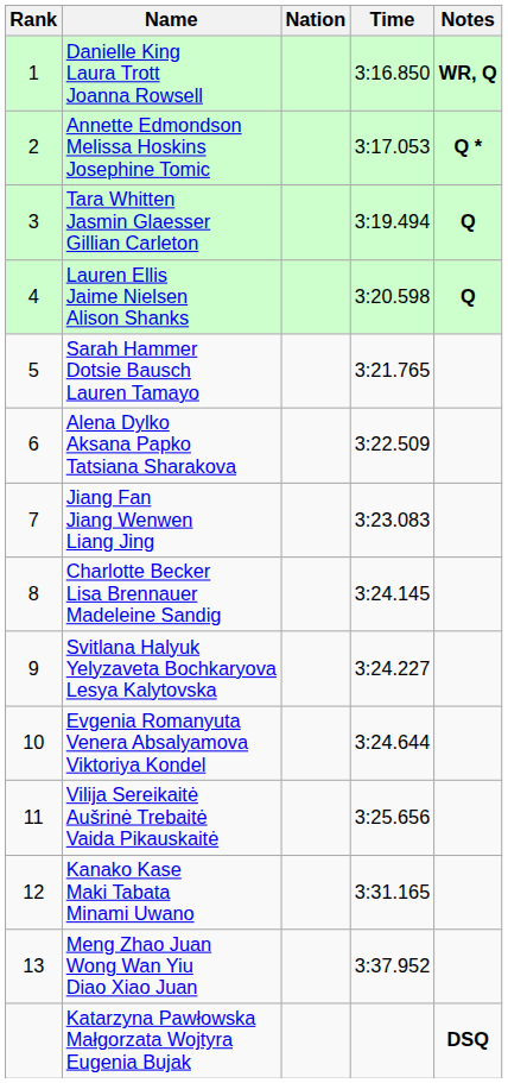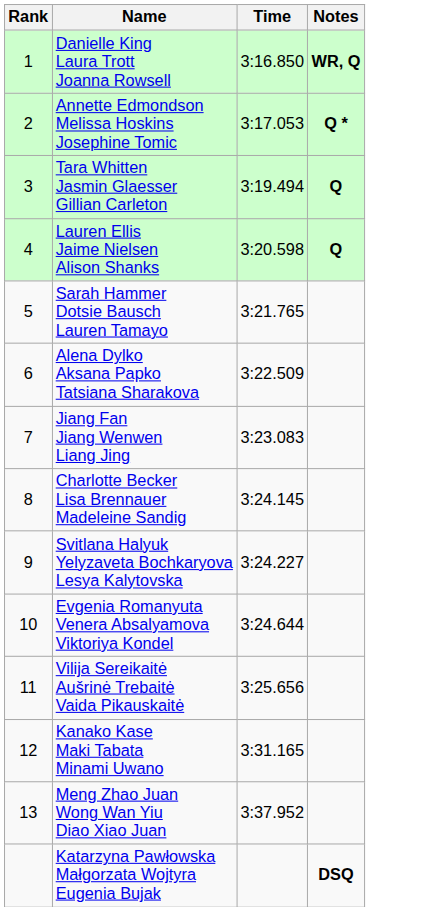 <table class="wikitable sortable" style="text-align:center">
 <tr>
 <th>Rank</th>
 <th>Name</th>
-<th>Nation</th>
 <th>Time</th>
 <th>Notes</th>
 </tr>
 <tr bgcolor=ccffcc>
 <td>1</td>
 <td align=left><a href='#'>Danielle King</a><br><a href='#'>Laura Trott</a><br><a href='#'>Joanna Rowsell</a></td>
-<td align=left></td>
 <td>3:16.850</td>
 <td><strong>WR, Q</strong></td>
 </tr>
 <tr bgcolor=ccffcc>
 <td>2</td>
 <td align=left><a href='#'>Annette Edmondson</a><br><a href='#'>Melissa Hoskins</a><br><a href='#'>Josephine Tomic</a></td>
-<td align=left></td>
 <td>3:17.053</td>
 <td><strong>Q *</strong></td>
 </tr>
 <tr bgcolor=ccffcc>
 <td>3</td>
 <td align=left><a href='#'>Tara Whitten</a><br><a href='#'>Jasmin Glaesser</a><br><a href='#'>Gillian Carleton</a></td>
-<td align=left></td>
 <td>3:19.494</td>
 <td><strong>Q</strong></td>
 </tr>
 <tr bgcolor=ccffcc>
 <td>4</td>
 <td align=left><a href='#'>Lauren Ellis</a><br><a href='#'>Jaime Nielsen</a><br><a href='#'>Alison Shanks</a></td>
-<td align=left></td>
 <td>3:20.598</td>
 <td><strong>Q</strong></td>
 </tr>
 <tr>
 <td>5</td>
 <td align=left><a href='#'>Sarah Hammer</a><br><a href='#'>Dotsie Bausch</a><br><a href='#'>Lauren Tamayo</a></td>
-<td align=left></td>
 <td>3:21.765</td>
 <td></td>
 </tr>
 <tr>
 <td>6</td>
 <td align=left><a href='#'>Alena Dylko</a><br><a href='#'>Aksana Papko</a><br><a href='#'>Tatsiana Sharakova</a></td>
-<td align=left></td>
 <td>3:22.509</td>
 <td></td>
 </tr>
 <tr>
 <td>7</td>
 <td align=left><a href='#'>Jiang Fan</a><br><a href='#'>Jiang Wenwen</a><br><a href='#'>Liang Jing</a></td>
-<td align=left></td>
 <td>3:23.083</td>
 <td></td>
 </tr>
 <tr>
 <td>8</td>
 <td align=left><a href='#'>Charlotte Becker</a><br><a href='#'>Lisa Brennauer</a><br><a href='#'>Madeleine Sandig</a></td>
-<td align=left></td>
 <td>3:24.145</td>
 <td></td>
 </tr>
 <tr>
 <td>9</td>
 <td align=left><a href='#'>Svitlana Halyuk</a><br><a href='#'>Yelyzaveta Bochkaryova</a><br><a href='#'>Lesya Kalytovska</a></td>
-<td align=left></td>
 <td>3:24.227</td>
 <td></td>
 </tr>
 <tr>
 <td>10</td>
 <td align=left><a href='#'>Evgenia Romanyuta</a><br><a href='#'>Venera Absalyamova</a><br><a href='#'>Viktoriya Kondel</a></td>
-<td align=left></td>
 <td>3:24.644</td>
 <td></td>
 </tr>
 <tr>
 <td>11</td>
 <td align=left><a href='#'>Vilija Sereikaitė</a><br><a href='#'>Aušrinė Trebaitė</a><br><a href='#'>Vaida Pikauskaitė</a></td>
-<td align=left></td>
 <td>3:25.656</td>
 <td></td>
 </tr>
 <tr>
 <td>12</td>
 <td align=left><a href='#'>Kanako Kase</a><br><a href='#'>Maki Tabata</a><br><a href='#'>Minami Uwano</a></td>
-<td align=left></td>
 <td>3:31.165</td>
 <td></td>
 </tr>
 <tr>
 <td>13</td>
 <td align=left><a href='#'>Meng Zhao Juan</a><br><a href='#'>Wong Wan Yiu</a><br><a href='#'>Diao Xiao Juan</a></td>
-<td align=left></td>
 <td>3:37.952</td>
 <td></td>
 </tr>
 <tr>
 <td></td>
 <td align=left><a href='#'>Katarzyna Pawłowska</a><br><a href='#'>Małgorzata Wojtyra</a><br><a href='#'>Eugenia Bujak</a></td>
-<td align=left></td>
 <td></td>
 <td><strong>DSQ</strong></td>
 </tr>
 </table>
